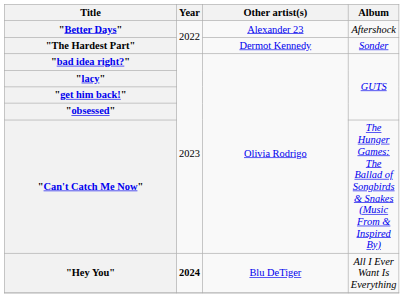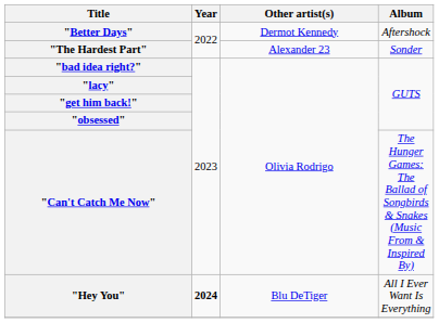 <table class="wikitable plainrowheaders" style="text-align:center;">
 <tr>
 <th scope="col" style="width:19em;">Title</th>
 <th scope="col" style="width:1em;">Year</th>
 <th scope="col" style="width:16em;">Other artist(s)</th>
 <th scope="col">Album</th>
 </tr>
 <tr>
 <th scope="row">"<a href='#'>Better Days</a>"</th>
 <td rowspan="2">2022</td>
-<td><a href='#'>Alexander 23</a></td>
+<td><a href='#'>Dermot Kennedy</a></td>
 <td><em>Aftershock</em></td>
 </tr>
 <tr>
 <th scope="row">"The Hardest Part"</th>
-<td><a href='#'>Dermot Kennedy</a></td>
+<td><a href='#'>Alexander 23</a></td>
 <td><em><a href='#'>Sonder</a></em></td>
 </tr>
 <tr>
 <th scope="row">"<a href='#'>bad idea right?</a>"</th>
 <td rowspan="5">2023</td>
 <td rowspan="5"><a href='#'>Olivia Rodrigo</a></td>
 <td rowspan="4"><em><a href='#'>GUTS</a></em></td>
 </tr>
 <tr>
 <th scope="row">"<a href='#'>lacy</a>"</th>
 </tr>
 <tr>
 <th scope="row">"<a href='#'>get him back!</a>"</th>
 </tr>
 <tr>
 <th scope="row">"<a href='#'>obsessed</a>"</th>
 </tr>
 <tr>
 <th scope="row">"<a href='#'>Can't Catch Me Now</a>"</th>
 <td><em><a href='#'>The Hunger Games: The Ballad of Songbirds & Snakes (Music From & Inspired By)</a></em></td>
 </tr>
 <tr>
 <th scope="row">"Hey You"</th>
 <td><strong>2024</strong></td>
 <td><a href='#'>Blu DeTiger</a></td>
 <td><em>All I Ever Want Is Everything</em></td>
 </tr>
 <tr>
 </tr>
 </table>
